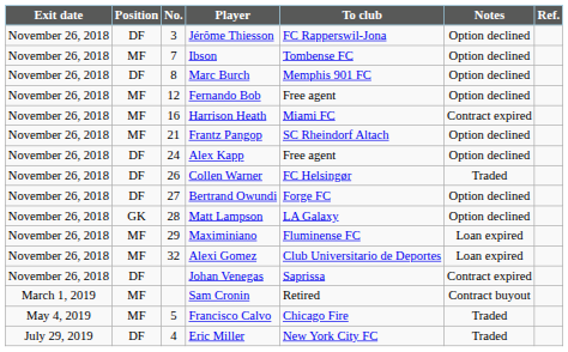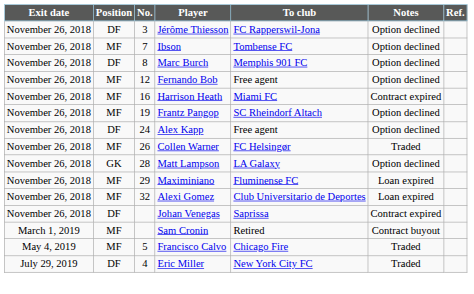 <table class="wikitable sortable" style="text-align:center">
 <tr>
 <th style="background:#585958;color:#FFFFFF;border:1px solid #9BCDE4">Exit date</th>
 <th style="background:#585958;color:#FFFFFF;border:1px solid #9BCDE4">Position</th>
 <th style="background:#585958;color:#FFFFFF;border:1px solid #9BCDE4">No.</th>
 <th style="background:#585958;color:#FFFFFF;border:1px solid #9BCDE4">Player</th>
 <th style="background:#585958;color:#FFFFFF;border:1px solid #9BCDE4">To club</th>
 <th style="background:#585958;color:#FFFFFF;border:1px solid #9BCDE4">Notes</th>
 <th style="background:#585958;color:#FFFFFF;border:1px solid #9BCDE4">Ref.</th>
 </tr>
 <tr>
 <td>November 26, 2018</td>
 <td>DF</td>
 <td>3</td>
 <td style="text-align:left"> <a href='#'>Jérôme Thiesson</a></td>
 <td style="text-align:left"> <a href='#'>FC Rapperswil-Jona</a></td>
 <td>Option declined</td>
 <td></td>
 </tr>
 <tr>
 <td>November 26, 2018</td>
 <td>MF</td>
 <td>7</td>
 <td style="text-align:left"> <a href='#'>Ibson</a></td>
 <td style="text-align:left"> <a href='#'>Tombense FC</a></td>
 <td>Option declined</td>
 <td></td>
 </tr>
 <tr>
 <td>November 26, 2018</td>
 <td>DF</td>
 <td>8</td>
 <td style="text-align:left"> <a href='#'>Marc Burch</a></td>
 <td style="text-align:left"> <a href='#'>Memphis 901 FC</a></td>
 <td>Option declined</td>
 <td></td>
 </tr>
 <tr>
 <td>November 26, 2018</td>
 <td>MF</td>
 <td>12</td>
 <td style="text-align:left"> <a href='#'>Fernando Bob</a></td>
 <td style="text-align:left">Free agent</td>
 <td>Option declined</td>
 <td></td>
 </tr>
 <tr>
 <td>November 26, 2018</td>
 <td>MF</td>
 <td>16</td>
 <td style="text-align:left"> <a href='#'>Harrison Heath</a></td>
 <td style="text-align:left"> <a href='#'>Miami FC</a></td>
 <td>Contract expired</td>
 <td></td>
 </tr>
 <tr>
 <td>November 26, 2018</td>
 <td>MF</td>
-<td>21</td>
+<td>19</td>
 <td style="text-align:left"> <a href='#'>Frantz Pangop</a></td>
 <td style="text-align:left"> <a href='#'>SC Rheindorf Altach</a></td>
 <td>Option declined</td>
 <td></td>
 </tr>
 <tr>
 <td>November 26, 2018</td>
 <td>DF</td>
 <td>24</td>
 <td style="text-align:left"> <a href='#'>Alex Kapp</a></td>
 <td style="text-align:left">Free agent</td>
 <td>Option declined</td>
 <td></td>
 </tr>
 <tr>
 <td>November 26, 2018</td>
-<td>DF</td>
+<td>MF</td>
 <td>26</td>
 <td style="text-align:left"> <a href='#'>Collen Warner</a></td>
 <td style="text-align:left"> <a href='#'>FC Helsingør</a></td>
 <td>Traded</td>
-<td></td>
-</tr>
-<tr>
-<td>November 26, 2018</td>
-<td>DF</td>
-<td>27</td>
-<td style="text-align:left"> <a href='#'>Bertrand Owundi</a></td>
-<td style="text-align:left"> <a href='#'>Forge FC</a></td>
-<td>Option declined</td>
 <td></td>
 </tr>
 <tr>
 <td>November 26, 2018</td>
 <td>GK</td>
 <td>28</td>
 <td style="text-align:left"> <a href='#'>Matt Lampson</a></td>
 <td style="text-align:left"> <a href='#'>LA Galaxy</a></td>
 <td>Option declined</td>
 <td></td>
 </tr>
 <tr>
 <td>November 26, 2018</td>
 <td>MF</td>
 <td>29</td>
 <td style="text-align:left"> <a href='#'>Maximiniano</a></td>
 <td style="text-align:left"> <a href='#'>Fluminense FC</a></td>
 <td>Loan expired</td>
 <td></td>
 </tr>
 <tr>
 <td>November 26, 2018</td>
 <td>MF</td>
 <td>32</td>
 <td style="text-align:left"> <a href='#'>Alexi Gomez</a></td>
 <td style="text-align:left"> <a href='#'>Club Universitario de Deportes</a></td>
 <td>Loan expired</td>
 <td></td>
 </tr>
 <tr>
 <td>November 26, 2018</td>
 <td>DF</td>
 <td></td>
 <td style="text-align:left"> <a href='#'>Johan Venegas</a></td>
 <td style="text-align:left"> <a href='#'>Saprissa</a></td>
 <td>Contract expired</td>
 <td></td>
 </tr>
 <tr>
 <td>March 1, 2019</td>
 <td>MF</td>
 <td></td>
 <td style="text-align:left"> <a href='#'>Sam Cronin</a></td>
 <td style="text-align:left">Retired</td>
 <td>Contract buyout</td>
 <td></td>
 </tr>
 <tr>
 <td>May 4, 2019</td>
 <td>MF</td>
 <td>5</td>
 <td style="text-align:left"> <a href='#'>Francisco Calvo</a></td>
 <td style="text-align:left"> <a href='#'>Chicago Fire</a></td>
 <td>Traded</td>
 <td></td>
 </tr>
 <tr>
 <td>July 29, 2019</td>
 <td>DF</td>
 <td>4</td>
 <td style="text-align:left"> <a href='#'>Eric Miller</a></td>
 <td style="text-align:left"> <a href='#'>New York City FC</a></td>
 <td>Traded</td>
 <td></td>
 </tr>
 </table>
